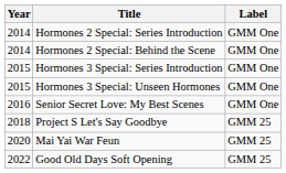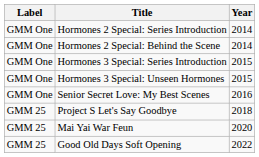 <table class="wikitable sortable plainrowheaders">
 <tr>
+<th scope="col" class="unsortable">Label</th>
+<th scope="col">Title</th>
 <th scope="col">Year</th>
-<th scope="col">Title</th>
-<th scope="col" class="unsortable">Label</th>
 </tr>
 <tr>
+<td>GMM One</td>
+<td>Hormones 2 Special: Series Introduction</td>
 <td>2014</td>
-<td>Hormones 2 Special: Series Introduction</td>
-<td>GMM One</td>
 </tr>
 <tr>
+<td>GMM One</td>
+<td>Hormones 2 Special: Behind the Scene</td>
 <td>2014</td>
-<td>Hormones 2 Special: Behind the Scene</td>
-<td>GMM One</td>
 </tr>
 <tr>
+<td>GMM One</td>
+<td>Hormones 3 Special: Series Introduction</td>
 <td>2015</td>
-<td>Hormones 3 Special: Series Introduction</td>
-<td>GMM One</td>
 </tr>
 <tr>
+<td>GMM One</td>
+<td>Hormones 3 Special: Unseen Hormones</td>
 <td>2015</td>
-<td>Hormones 3 Special: Unseen Hormones</td>
-<td>GMM One</td>
 </tr>
 <tr>
+<td>GMM One</td>
+<td>Senior Secret Love: My Best Scenes</td>
 <td>2016</td>
-<td>Senior Secret Love: My Best Scenes</td>
-<td>GMM One</td>
 </tr>
 <tr>
+<td>GMM 25</td>
+<td>Project S Let's Say Goodbye</td>
 <td>2018</td>
-<td>Project S Let's Say Goodbye</td>
-<td>GMM 25</td>
 </tr>
 <tr>
+<td>GMM 25</td>
+<td>Mai Yai War Feun</td>
 <td>2020</td>
-<td>Mai Yai War Feun</td>
-<td>GMM 25</td>
 </tr>
 <tr>
+<td>GMM 25</td>
+<td>Good Old Days Soft Opening</td>
 <td>2022</td>
-<td>Good Old Days Soft Opening</td>
-<td>GMM 25</td>
 </tr>
 </table>
